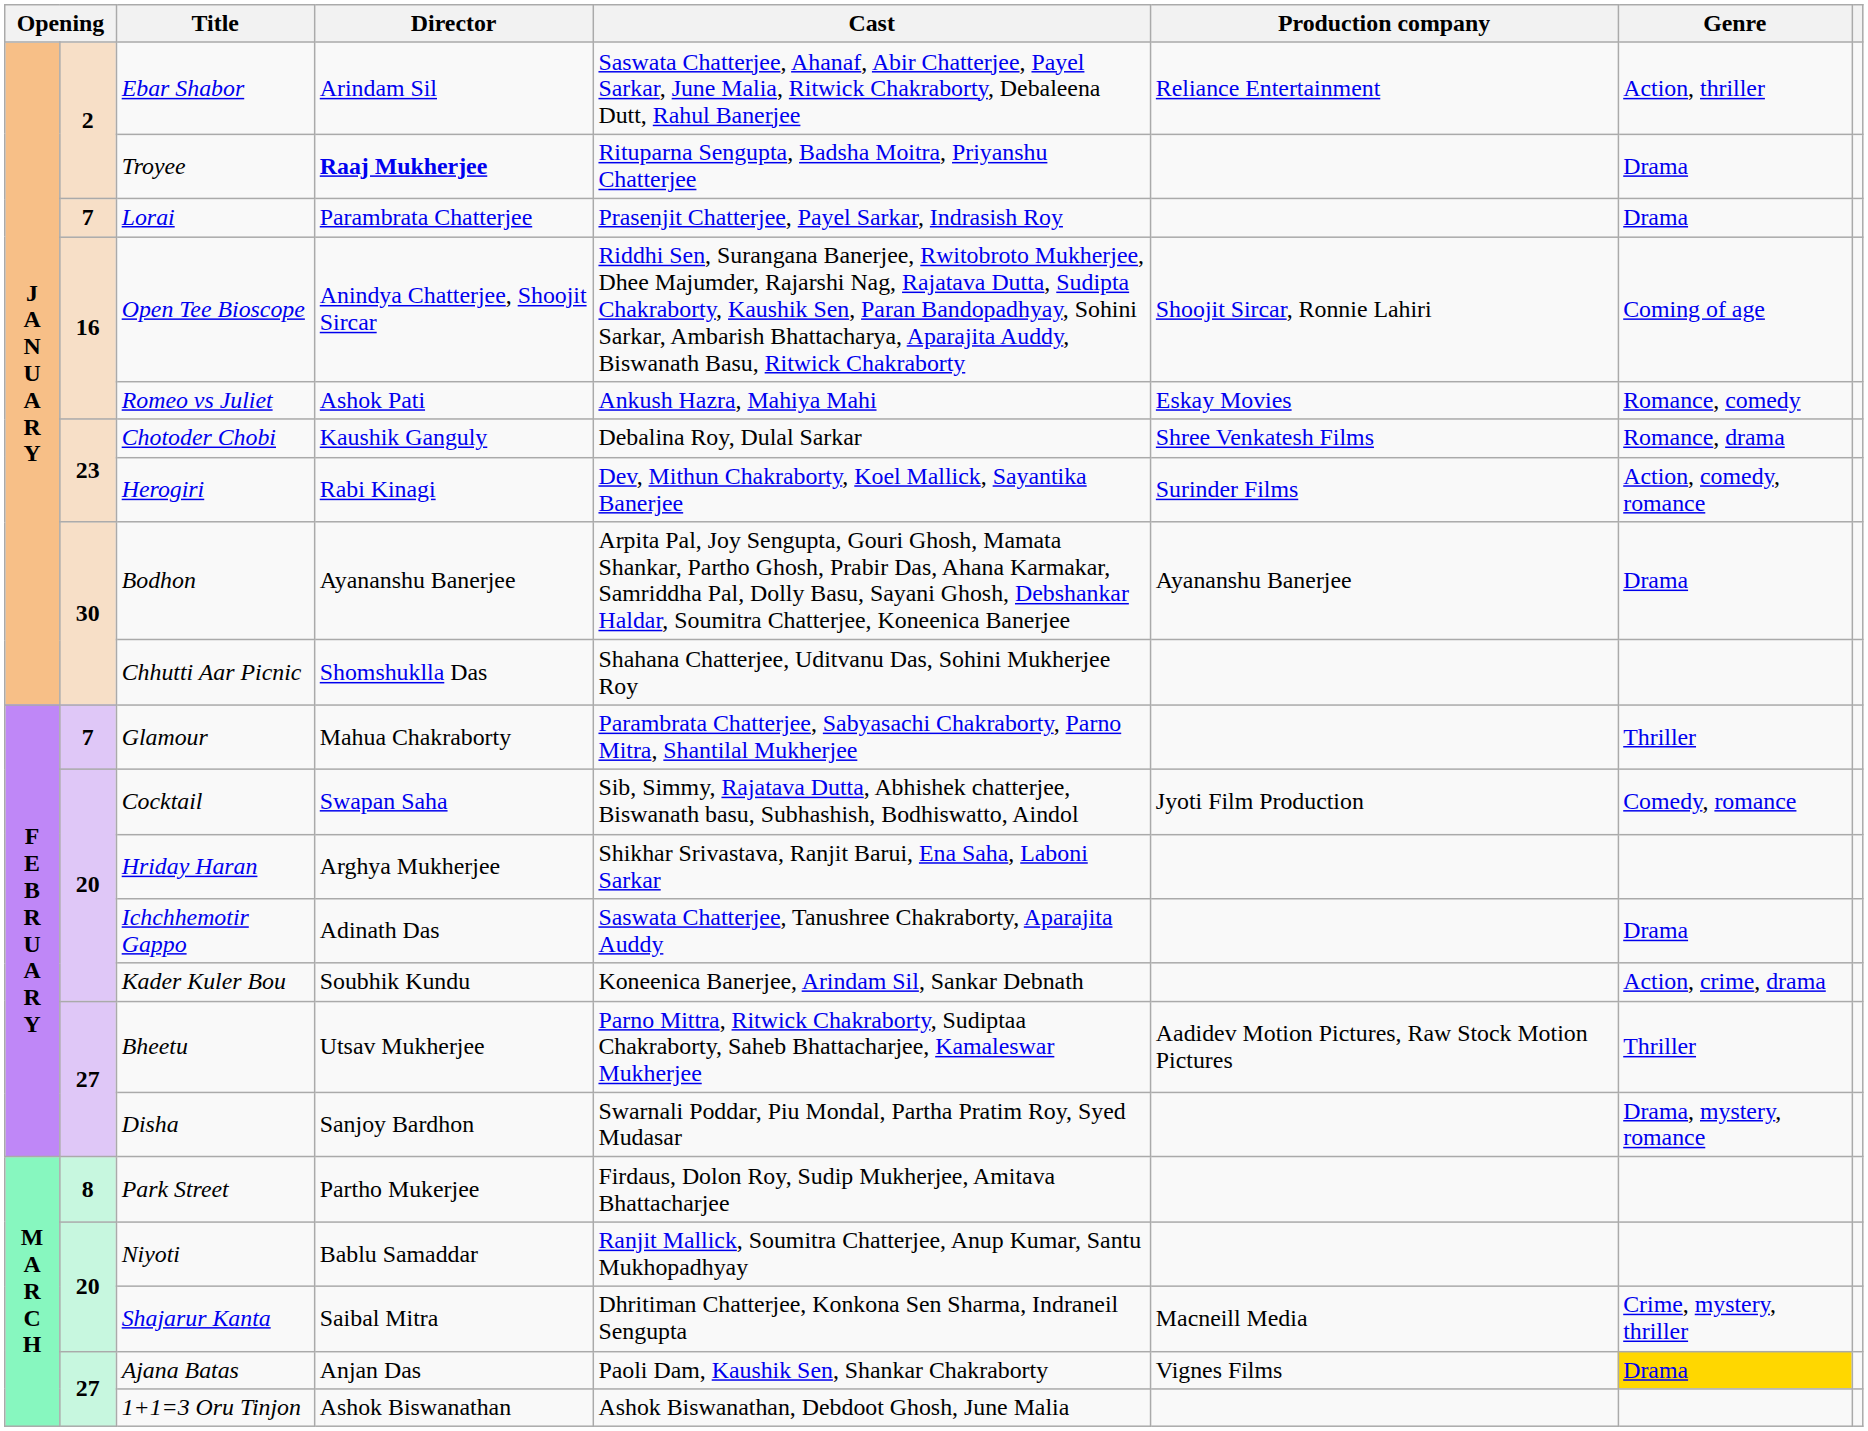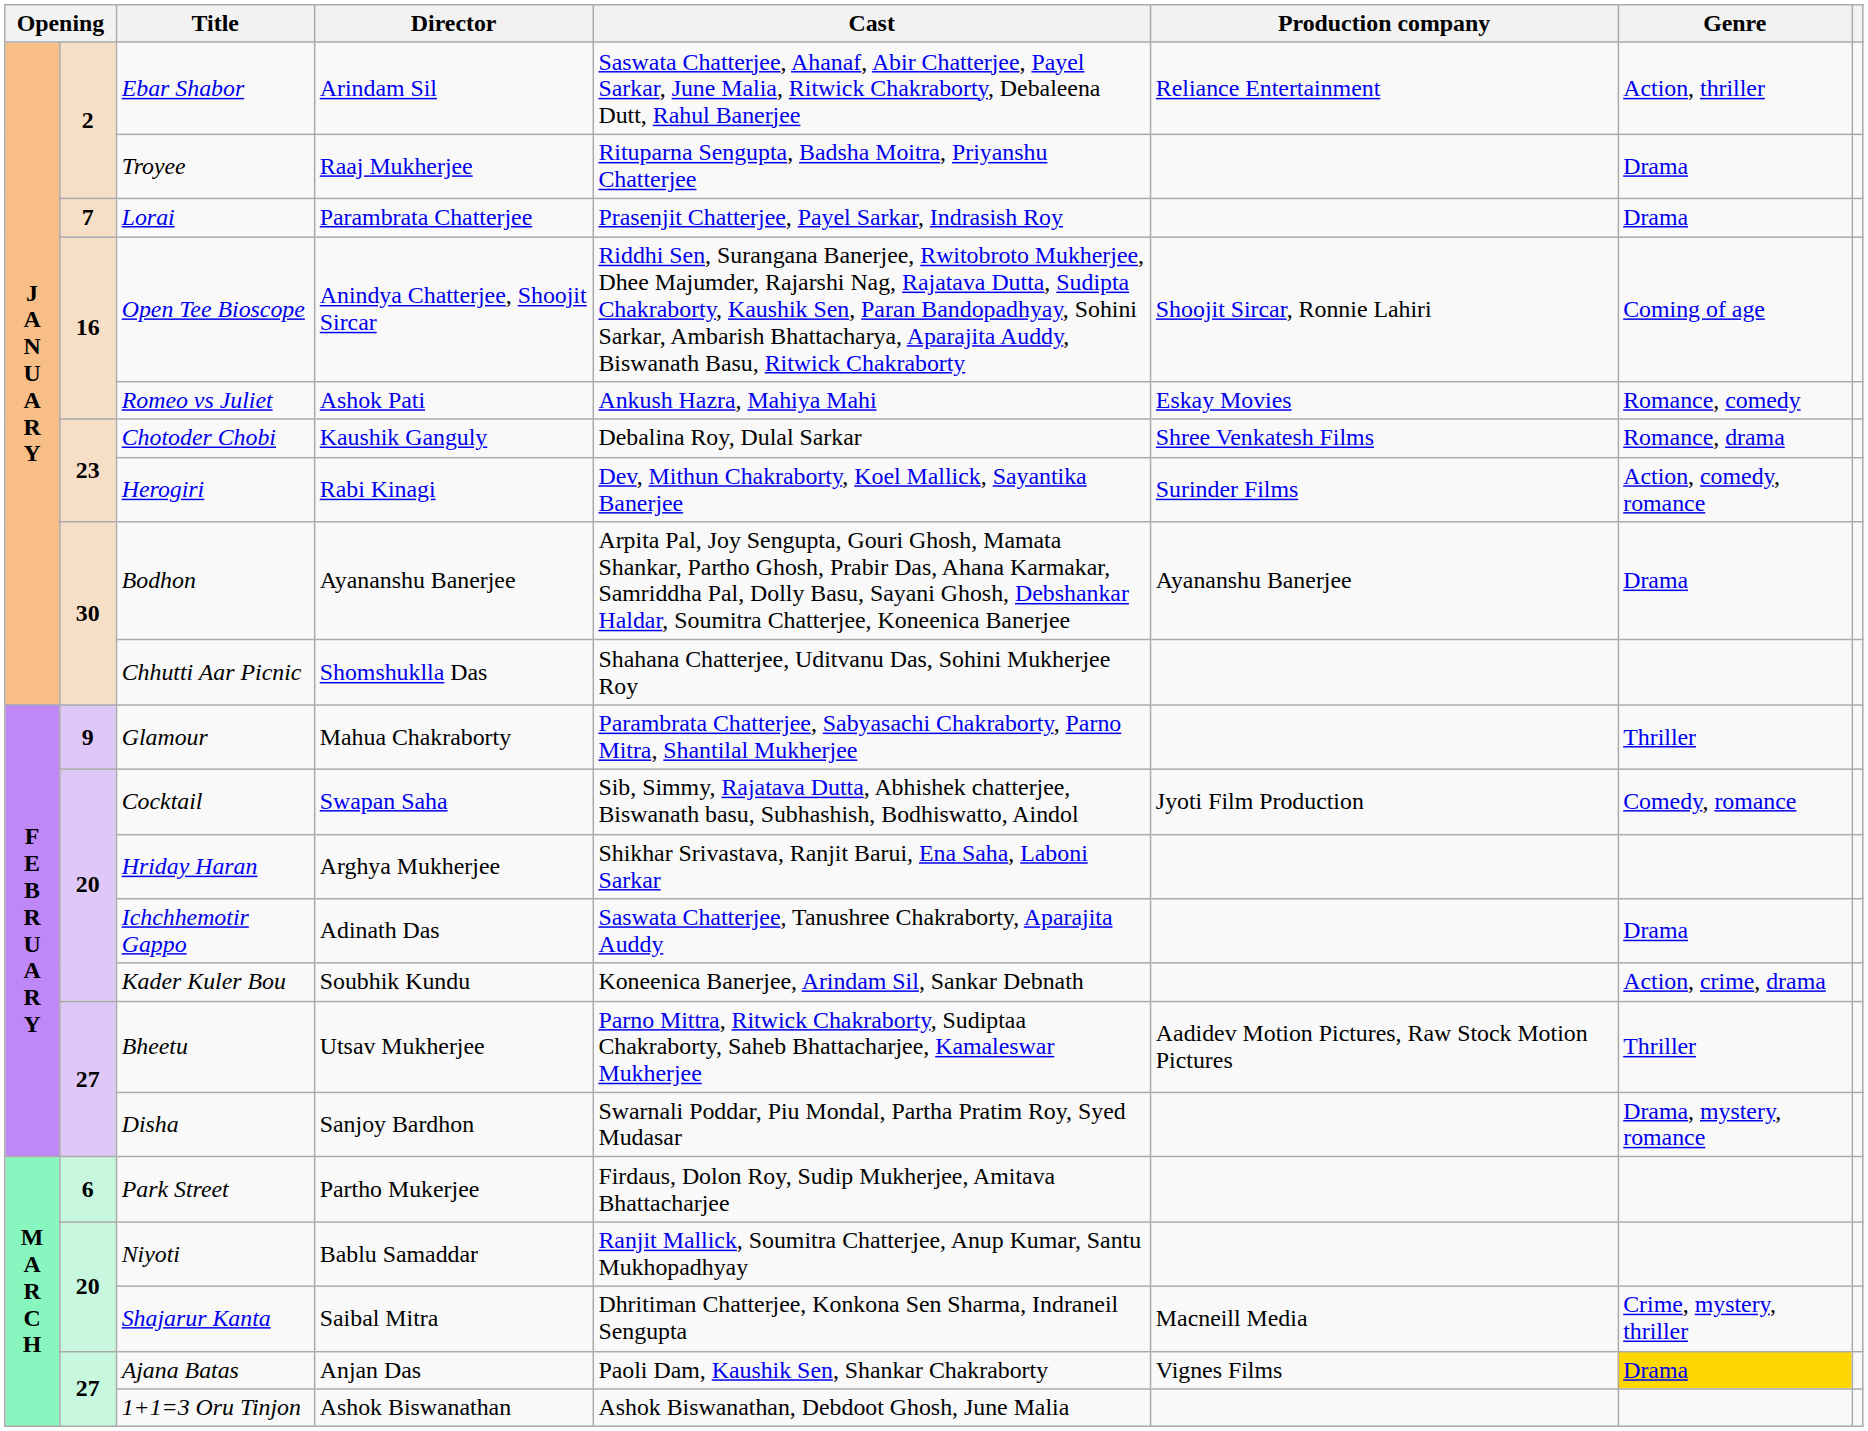 <table class="wikitable sortable">
 <tr>
 <th colspan="2" style="width:6%;">Opening</th>
 <th>Title</th>
 <th style="width:15%;">Director</th>
 <th style="width:30%;">Cast</th>
 <th>Production company</th>
 <th>Genre</th>
 <th></th>
 </tr>
 <tr>
 <th rowspan="9" style="text-align:center; background:#f7bf87">J<br>A<br>N<br>U<br>A<br>R<br>Y</th>
 <td rowspan="2" style="text-align:center; background:#f7dfc7"><strong>2</strong></td>
 <td><em><a href='#'>Ebar Shabor</a></em></td>
 <td><a href='#'>Arindam Sil</a></td>
 <td><a href='#'>Saswata Chatterjee</a>, <a href='#'>Ahanaf</a>, <a href='#'>Abir Chatterjee</a>, <a href='#'>Payel Sarkar</a>, <a href='#'>June Malia</a>, <a href='#'>Ritwick Chakraborty</a>, Debaleena Dutt, <a href='#'>Rahul Banerjee</a></td>
 <td><a href='#'>Reliance Entertainment</a></td>
 <td><a href='#'>Action</a>, <a href='#'>thriller</a></td>
 <td></td>
 </tr>
 <tr>
 <td><em>Troyee</em></td>
-<td><strong><a href='#'>Raaj Mukherjee</a></strong></td>
+<td><a href='#'>Raaj Mukherjee</a></td>
 <td><a href='#'>Rituparna Sengupta</a>, <a href='#'>Badsha Moitra</a>, <a href='#'>Priyanshu Chatterjee</a></td>
 <td></td>
 <td><a href='#'>Drama</a></td>
 <td></td>
 </tr>
 <tr>
 <td rowspan="1" style="text-align:center; background:#f7dfc7"><strong>7</strong></td>
 <td><em><a href='#'>Lorai</a></em></td>
 <td><a href='#'>Parambrata Chatterjee</a></td>
 <td><a href='#'>Prasenjit Chatterjee</a>, <a href='#'>Payel Sarkar</a>, <a href='#'>Indrasish Roy</a></td>
 <td></td>
 <td><a href='#'>Drama</a></td>
 <td></td>
 </tr>
 <tr>
 <td rowspan="2" style="text-align:center; background:#f7dfc7"><strong>16</strong></td>
 <td><em><a href='#'>Open Tee Bioscope</a></em></td>
 <td><a href='#'>Anindya Chatterjee</a>, <a href='#'>Shoojit Sircar</a></td>
 <td><a href='#'>Riddhi Sen</a>, Surangana Banerjee, <a href='#'>Rwitobroto Mukherjee</a>, Dhee Majumder, Rajarshi Nag, <a href='#'>Rajatava Dutta</a>, <a href='#'>Sudipta Chakraborty</a>, <a href='#'>Kaushik Sen</a>, <a href='#'>Paran Bandopadhyay</a>, Sohini Sarkar, Ambarish Bhattacharya, <a href='#'>Aparajita Auddy</a>, Biswanath Basu, <a href='#'>Ritwick Chakraborty</a></td>
 <td><a href='#'>Shoojit Sircar</a>, Ronnie Lahiri</td>
 <td><a href='#'>Coming of age</a></td>
 <td></td>
 </tr>
 <tr>
 <td><em><a href='#'>Romeo vs Juliet</a></em></td>
 <td><a href='#'>Ashok Pati</a></td>
 <td><a href='#'>Ankush Hazra</a>, <a href='#'>Mahiya Mahi</a></td>
 <td><a href='#'>Eskay Movies</a></td>
 <td><a href='#'>Romance</a>, <a href='#'>comedy</a></td>
 <td></td>
 </tr>
 <tr>
 <td rowspan="2" style="text-align:center; background:#f7dfc7"><strong>23</strong></td>
 <td><em><a href='#'>Chotoder Chobi</a></em></td>
 <td><a href='#'>Kaushik Ganguly</a></td>
 <td>Debalina Roy, Dulal Sarkar</td>
 <td><a href='#'>Shree Venkatesh Films</a></td>
 <td><a href='#'>Romance</a>, <a href='#'>drama</a></td>
 <td></td>
 </tr>
 <tr>
 <td><em><a href='#'>Herogiri</a></em></td>
 <td><a href='#'>Rabi Kinagi</a></td>
 <td><a href='#'>Dev</a>, <a href='#'>Mithun Chakraborty</a>, <a href='#'>Koel Mallick</a>, <a href='#'>Sayantika Banerjee</a></td>
 <td><a href='#'>Surinder Films</a></td>
 <td><a href='#'>Action</a>, <a href='#'>comedy</a>, <a href='#'>romance</a></td>
 <td></td>
 </tr>
 <tr>
 <td rowspan="2" style="text-align:center; background:#f7dfc7"><strong>30</strong></td>
 <td><em>Bodhon</em></td>
 <td>Ayananshu Banerjee</td>
 <td>Arpita Pal, Joy Sengupta, Gouri Ghosh, Mamata Shankar, Partho Ghosh, Prabir Das, Ahana Karmakar, Samriddha Pal, Dolly Basu, Sayani Ghosh, <a href='#'>Debshankar Haldar</a>, Soumitra Chatterjee, Koneenica Banerjee</td>
 <td>Ayananshu Banerjee</td>
 <td><a href='#'>Drama</a></td>
 <td></td>
 </tr>
 <tr>
 <td><em>Chhutti Aar Picnic</em></td>
 <td><a href='#'>Shomshuklla</a> Das</td>
 <td>Shahana Chatterjee, Uditvanu Das, Sohini Mukherjee Roy</td>
 <td></td>
 <td></td>
 <td></td>
 </tr>
 <tr>
 <th rowspan="7" style="text-align:center; background:#bf87f7">F<br>E<br>B<br>R<br>U<br>A<br>R<br>Y</th>
-<td rowspan="1" style="text-align:center; background:#dfc7f7"><strong>7</strong></td>
+<td rowspan="1" style="text-align:center; background:#dfc7f7"><strong>9</strong></td>
 <td><em>Glamour</em></td>
 <td>Mahua Chakraborty</td>
 <td><a href='#'>Parambrata Chatterjee</a>, <a href='#'>Sabyasachi Chakraborty</a>, <a href='#'>Parno Mitra</a>, <a href='#'>Shantilal Mukherjee</a></td>
 <td></td>
 <td><a href='#'>Thriller</a></td>
 <td></td>
 </tr>
 <tr>
 <td rowspan="4" style="text-align:center; background:#dfc7f7"><strong>20</strong></td>
 <td><em>Cocktail</em></td>
 <td><a href='#'>Swapan Saha</a></td>
 <td>Sib, Simmy, <a href='#'>Rajatava Dutta</a>, Abhishek chatterjee, Biswanath basu, Subhashish, Bodhiswatto, Aindol</td>
 <td>Jyoti Film Production</td>
 <td><a href='#'>Comedy</a>, <a href='#'>romance</a></td>
 <td></td>
 </tr>
 <tr>
 <td><em><a href='#'>Hriday Haran</a></em></td>
 <td>Arghya Mukherjee</td>
 <td>Shikhar Srivastava, Ranjit Barui, <a href='#'>Ena Saha</a>, <a href='#'>Laboni Sarkar</a></td>
 <td></td>
 <td></td>
 <td></td>
 </tr>
 <tr>
 <td><em><a href='#'>Ichchhemotir Gappo</a></em></td>
 <td>Adinath Das</td>
 <td><a href='#'>Saswata Chatterjee</a>, Tanushree Chakraborty, <a href='#'>Aparajita Auddy</a></td>
 <td></td>
 <td><a href='#'>Drama</a></td>
 <td></td>
 </tr>
 <tr>
 <td><em>Kader Kuler Bou</em></td>
 <td>Soubhik Kundu</td>
 <td>Koneenica Banerjee, <a href='#'>Arindam Sil</a>, Sankar Debnath</td>
 <td></td>
 <td><a href='#'>Action</a>, <a href='#'>crime</a>, <a href='#'>drama</a></td>
 <td></td>
 </tr>
 <tr>
 <td rowspan="2" style="text-align:center; background:#dfc7f7"><strong>27</strong></td>
 <td><em>Bheetu</em></td>
 <td>Utsav Mukherjee</td>
 <td><a href='#'>Parno Mittra</a>, <a href='#'>Ritwick Chakraborty</a>, Sudiptaa Chakraborty, Saheb Bhattacharjee, <a href='#'>Kamaleswar Mukherjee</a></td>
 <td>Aadidev Motion Pictures, Raw Stock Motion Pictures</td>
 <td><a href='#'>Thriller</a></td>
 <td></td>
 </tr>
 <tr>
 <td><em>Disha</em></td>
 <td>Sanjoy Bardhon</td>
 <td>Swarnali Poddar, Piu Mondal, Partha Pratim Roy, Syed Mudasar</td>
 <td></td>
 <td><a href='#'>Drama</a>, <a href='#'>mystery</a>, <a href='#'>romance</a></td>
 <td></td>
 </tr>
 <tr>
 <th rowspan="5" style="text-align:center; background:#87f7bf">M<br>A<br>R<br>C<br>H</th>
-<td rowspan="1" style="text-align:center; background:#c7f7df"><strong>8</strong></td>
+<td rowspan="1" style="text-align:center; background:#c7f7df"><strong>6</strong></td>
 <td><em>Park Street</em></td>
 <td>Partho Mukerjee</td>
 <td>Firdaus, Dolon Roy, Sudip Mukherjee, Amitava Bhattacharjee</td>
 <td></td>
 <td></td>
 <td></td>
 </tr>
 <tr>
 <td rowspan="2" style="text-align:center; background:#c7f7df"><strong>20</strong></td>
 <td><em>Niyoti</em></td>
 <td>Bablu Samaddar</td>
 <td><a href='#'>Ranjit Mallick</a>, Soumitra Chatterjee, Anup Kumar, Santu Mukhopadhyay</td>
 <td></td>
 <td></td>
 <td></td>
 </tr>
 <tr>
 <td><em><a href='#'>Shajarur Kanta</a></em></td>
 <td>Saibal Mitra</td>
 <td>Dhritiman Chatterjee, Konkona Sen Sharma, Indraneil Sengupta</td>
 <td>Macneill Media</td>
 <td><a href='#'>Crime</a>, <a href='#'>mystery</a>, <a href='#'>thriller</a></td>
 <td></td>
 </tr>
 <tr>
 <td rowspan="2" style="text-align:center; background:#c7f7df"><strong>27</strong></td>
 <td><em>Ajana Batas</em></td>
 <td>Anjan Das</td>
 <td>Paoli Dam, <a href='#'>Kaushik Sen</a>, Shankar Chakraborty</td>
 <td>Vignes Films</td>
 <td style="background: gold;"><a href='#'>Drama</a></td>
 <td></td>
 </tr>
 <tr>
 <td><em>1+1=3 Oru Tinjon</em></td>
 <td>Ashok Biswanathan</td>
 <td>Ashok Biswanathan, Debdoot Ghosh, June Malia</td>
 <td></td>
 <td></td>
 <td></td>
 </tr>
 </table>
